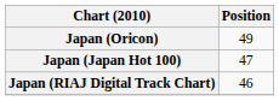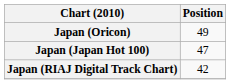 <table class="wikitable sortable plainrowheaders" style="text-align:center;">
 <tr>
 <th>Chart (2010)</th>
 <th>Position</th>
 </tr>
 <tr>
 <th scope="row">Japan (Oricon)</th>
 <td>49</td>
 </tr>
 <tr>
 <th scope="row">Japan (Japan Hot 100)</th>
 <td>47</td>
 </tr>
 <tr>
 <th scope="row">Japan (RIAJ Digital Track Chart)</th>
-<td>46</td>
+<td>42</td>
 </tr>
 <tr>
 </tr>
 </table>
